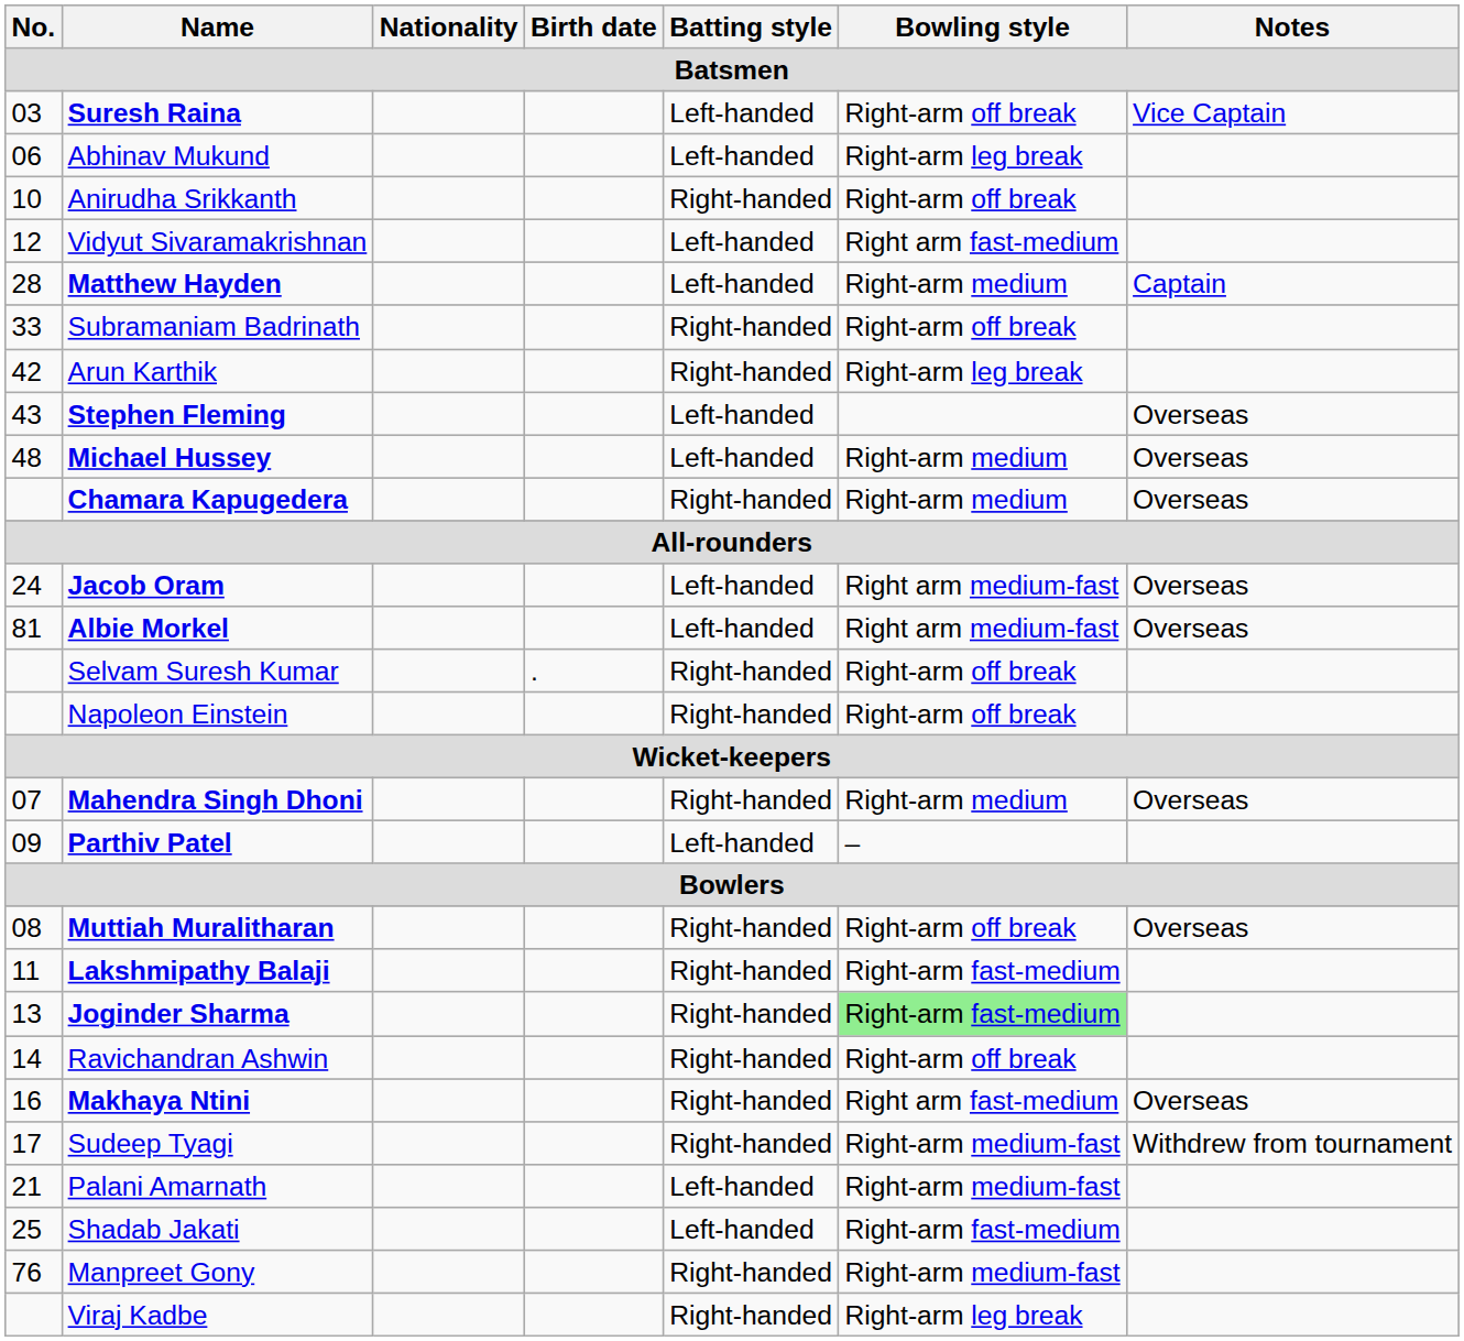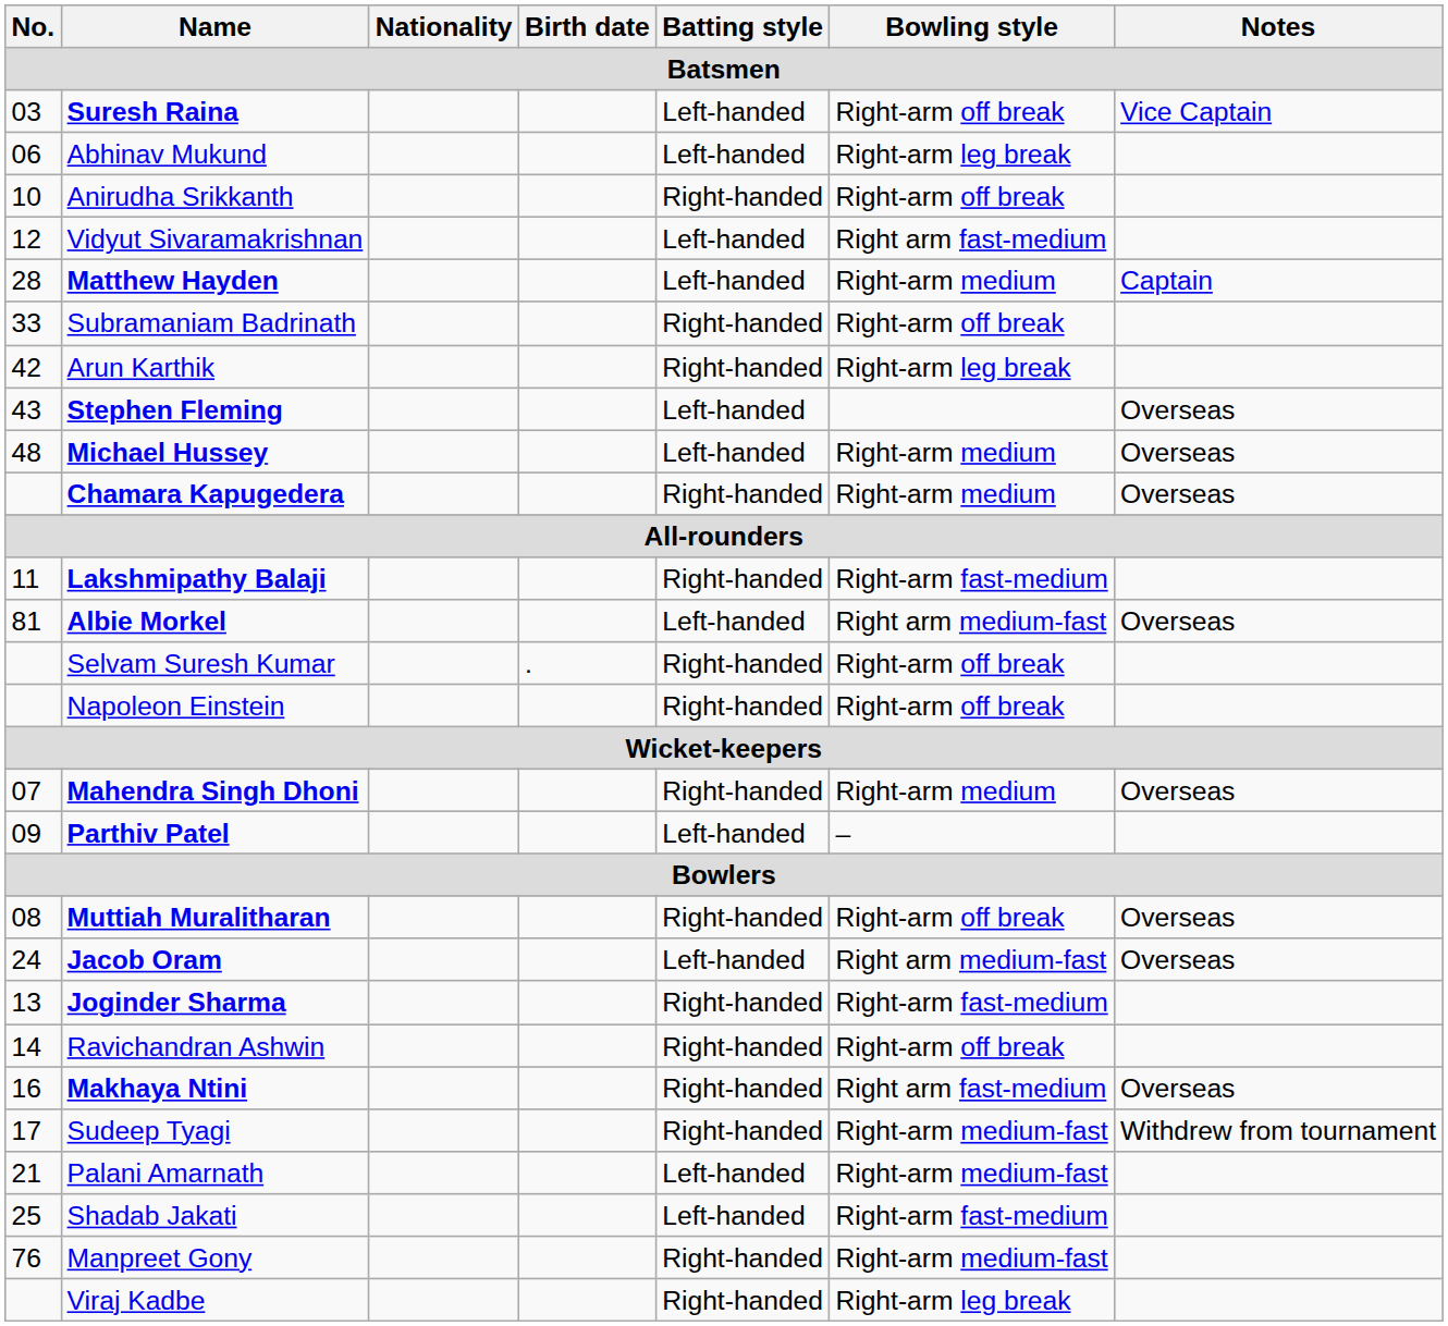 <table class="wikitable" style="font-size:95%">
 <tr>
 <th align=center>No.</th>
 <th align=center>Name</th>
 <th align=center>Nationality</th>
 <th align=center>Birth date</th>
 <th align=center>Batting style</th>
 <th align=center>Bowling style</th>
 <th align=center>Notes</th>
 </tr>
 <tr>
 <th colspan="7" style="background: #DCDCDC" align=center>Batsmen</th>
 </tr>
 <tr>
 <td>03</td>
 <td><strong><a href='#'>Suresh Raina</a></strong></td>
 <td></td>
 <td></td>
 <td>Left-handed</td>
 <td>Right-arm <a href='#'>off break</a></td>
 <td><a href='#'>Vice Captain</a></td>
 </tr>
 <tr>
 <td>06</td>
 <td><a href='#'>Abhinav Mukund</a></td>
 <td></td>
 <td></td>
 <td>Left-handed</td>
 <td>Right-arm <a href='#'>leg break</a></td>
 <td></td>
 </tr>
 <tr>
 <td>10</td>
 <td><a href='#'>Anirudha Srikkanth</a></td>
 <td></td>
 <td></td>
 <td>Right-handed</td>
 <td>Right-arm <a href='#'>off break</a></td>
 <td></td>
 </tr>
 <tr>
 <td>12</td>
 <td><a href='#'>Vidyut Sivaramakrishnan</a></td>
 <td></td>
 <td></td>
 <td>Left-handed</td>
 <td>Right arm <a href='#'>fast-medium</a></td>
 <td></td>
 </tr>
 <tr>
 <td>28</td>
 <td><strong><a href='#'>Matthew Hayden</a></strong></td>
 <td></td>
 <td></td>
 <td>Left-handed</td>
 <td>Right-arm <a href='#'>medium</a></td>
 <td><a href='#'>Captain</a></td>
 </tr>
 <tr>
 <td>33</td>
 <td><a href='#'>Subramaniam Badrinath</a></td>
 <td></td>
 <td></td>
 <td>Right-handed</td>
 <td>Right-arm <a href='#'>off break</a></td>
 <td></td>
 </tr>
 <tr>
 <td>42</td>
 <td><a href='#'>Arun Karthik</a></td>
 <td></td>
 <td></td>
 <td>Right-handed</td>
 <td>Right-arm <a href='#'>leg break</a></td>
 <td></td>
 </tr>
 <tr>
 <td>43</td>
 <td><strong><a href='#'>Stephen Fleming</a></strong></td>
 <td></td>
 <td></td>
 <td>Left-handed</td>
 <td></td>
 <td>Overseas</td>
 </tr>
 <tr>
 <td>48</td>
 <td><strong><a href='#'>Michael Hussey</a></strong></td>
 <td></td>
 <td></td>
 <td>Left-handed</td>
 <td>Right-arm <a href='#'>medium</a></td>
 <td>Overseas</td>
 </tr>
 <tr>
 <td></td>
 <td><strong><a href='#'>Chamara Kapugedera</a></strong></td>
 <td></td>
 <td></td>
 <td>Right-handed</td>
 <td>Right-arm <a href='#'>medium</a></td>
 <td>Overseas</td>
 </tr>
 <tr>
 <th colspan="7" style="background: #DCDCDC" align=center>All-rounders</th>
 </tr>
 <tr>
-<td>24</td>
-<td><strong><a href='#'>Jacob Oram</a></strong></td>
+<td>11</td>
+<td><strong><a href='#'>Lakshmipathy Balaji</a></strong></td>
 <td></td>
 <td></td>
-<td>Left-handed</td>
-<td>Right arm <a href='#'>medium-fast</a></td>
-<td>Overseas</td>
+<td>Right-handed</td>
+<td>Right-arm <a href='#'>fast-medium</a></td>
+<td></td>
 </tr>
 <tr>
 <td>81</td>
 <td><strong><a href='#'>Albie Morkel</a></strong></td>
 <td></td>
 <td></td>
 <td>Left-handed</td>
 <td>Right arm <a href='#'>medium-fast</a></td>
 <td>Overseas</td>
 </tr>
 <tr>
 <td></td>
 <td><a href='#'>Selvam Suresh Kumar</a></td>
 <td></td>
 <td>. </td>
 <td>Right-handed</td>
 <td>Right-arm <a href='#'>off break</a></td>
 <td></td>
 </tr>
 <tr>
 <td></td>
 <td><a href='#'>Napoleon Einstein</a></td>
 <td></td>
 <td></td>
 <td>Right-handed</td>
 <td>Right-arm <a href='#'>off break</a></td>
 <td></td>
 </tr>
 <tr>
 <th colspan="7" style="background: #DCDCDC" align=center>Wicket-keepers</th>
 </tr>
 <tr>
 <td>07</td>
 <td><strong><a href='#'>Mahendra Singh Dhoni</a></strong></td>
 <td></td>
 <td></td>
 <td>Right-handed</td>
 <td>Right-arm <a href='#'>medium</a></td>
 <td>Overseas</td>
 </tr>
 <tr>
 <td>09</td>
 <td><strong><a href='#'>Parthiv Patel</a></strong></td>
 <td></td>
 <td></td>
 <td>Left-handed</td>
 <td>–</td>
 <td></td>
 </tr>
 <tr>
 <th colspan="7" style="background: #DCDCDC" align=center>Bowlers</th>
 </tr>
 <tr>
 <td>08</td>
 <td><strong><a href='#'>Muttiah Muralitharan</a></strong></td>
 <td></td>
 <td></td>
 <td>Right-handed</td>
 <td>Right-arm <a href='#'>off break</a></td>
 <td>Overseas</td>
 </tr>
 <tr>
-<td>11</td>
-<td><strong><a href='#'>Lakshmipathy Balaji</a></strong></td>
+<td>24</td>
+<td><strong><a href='#'>Jacob Oram</a></strong></td>
 <td></td>
 <td></td>
-<td>Right-handed</td>
-<td>Right-arm <a href='#'>fast-medium</a></td>
-<td></td>
+<td>Left-handed</td>
+<td>Right arm <a href='#'>medium-fast</a></td>
+<td>Overseas</td>
 </tr>
 <tr>
 <td>13</td>
 <td><strong><a href='#'>Joginder Sharma</a></strong></td>
 <td></td>
 <td></td>
 <td>Right-handed</td>
-<td style="background: lightgreen;">Right-arm <a href='#'>fast-medium</a></td>
+<td>Right-arm <a href='#'>fast-medium</a></td>
 <td></td>
 </tr>
 <tr>
 <td>14</td>
 <td><a href='#'>Ravichandran Ashwin</a></td>
 <td></td>
 <td></td>
 <td>Right-handed</td>
 <td>Right-arm <a href='#'>off break</a></td>
 <td></td>
 </tr>
 <tr>
 <td>16</td>
 <td><strong><a href='#'>Makhaya Ntini</a></strong></td>
 <td></td>
 <td></td>
 <td>Right-handed</td>
 <td>Right arm <a href='#'>fast-medium</a></td>
 <td>Overseas</td>
 </tr>
 <tr>
 <td>17</td>
 <td><a href='#'>Sudeep Tyagi</a></td>
 <td></td>
 <td></td>
 <td>Right-handed</td>
 <td>Right-arm <a href='#'>medium-fast</a></td>
 <td>Withdrew from tournament</td>
 </tr>
 <tr>
 <td>21</td>
 <td><a href='#'>Palani Amarnath</a></td>
 <td></td>
 <td></td>
 <td>Left-handed</td>
 <td>Right-arm <a href='#'>medium-fast</a></td>
 <td></td>
 </tr>
 <tr>
 <td>25</td>
 <td><a href='#'>Shadab Jakati</a></td>
 <td></td>
 <td></td>
 <td>Left-handed</td>
 <td>Right-arm <a href='#'>fast-medium</a></td>
 <td></td>
 </tr>
 <tr>
 <td>76</td>
 <td><a href='#'>Manpreet Gony</a></td>
 <td></td>
 <td></td>
 <td>Right-handed</td>
 <td>Right-arm <a href='#'>medium-fast</a></td>
 <td></td>
 </tr>
 <tr>
 <td></td>
 <td><a href='#'>Viraj Kadbe</a></td>
 <td></td>
 <td></td>
 <td>Right-handed</td>
 <td>Right-arm <a href='#'>leg break</a></td>
 <td></td>
 </tr>
 </table>
